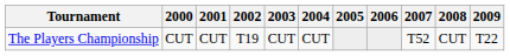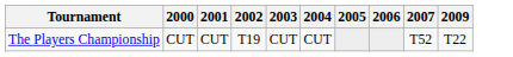 <table class="wikitable" style="font-size:95%;text-align:center;">
 <tr>
 <th>Tournament</th>
 <th>2000</th>
 <th>2001</th>
 <th>2002</th>
 <th>2003</th>
 <th>2004</th>
 <th>2005</th>
 <th>2006</th>
 <th>2007</th>
-<th>2008</th>
 <th>2009</th>
 </tr>
 <tr>
 <td align=left><a href='#'>The Players Championship</a></td>
 <td>CUT</td>
 <td>CUT</td>
 <td>T19</td>
 <td>CUT</td>
 <td>CUT</td>
 <td style="background:#eeeeee;"></td>
 <td style="background:#eeeeee;"></td>
 <td>T52</td>
-<td>CUT</td>
 <td>T22</td>
 </tr>
 </table>
